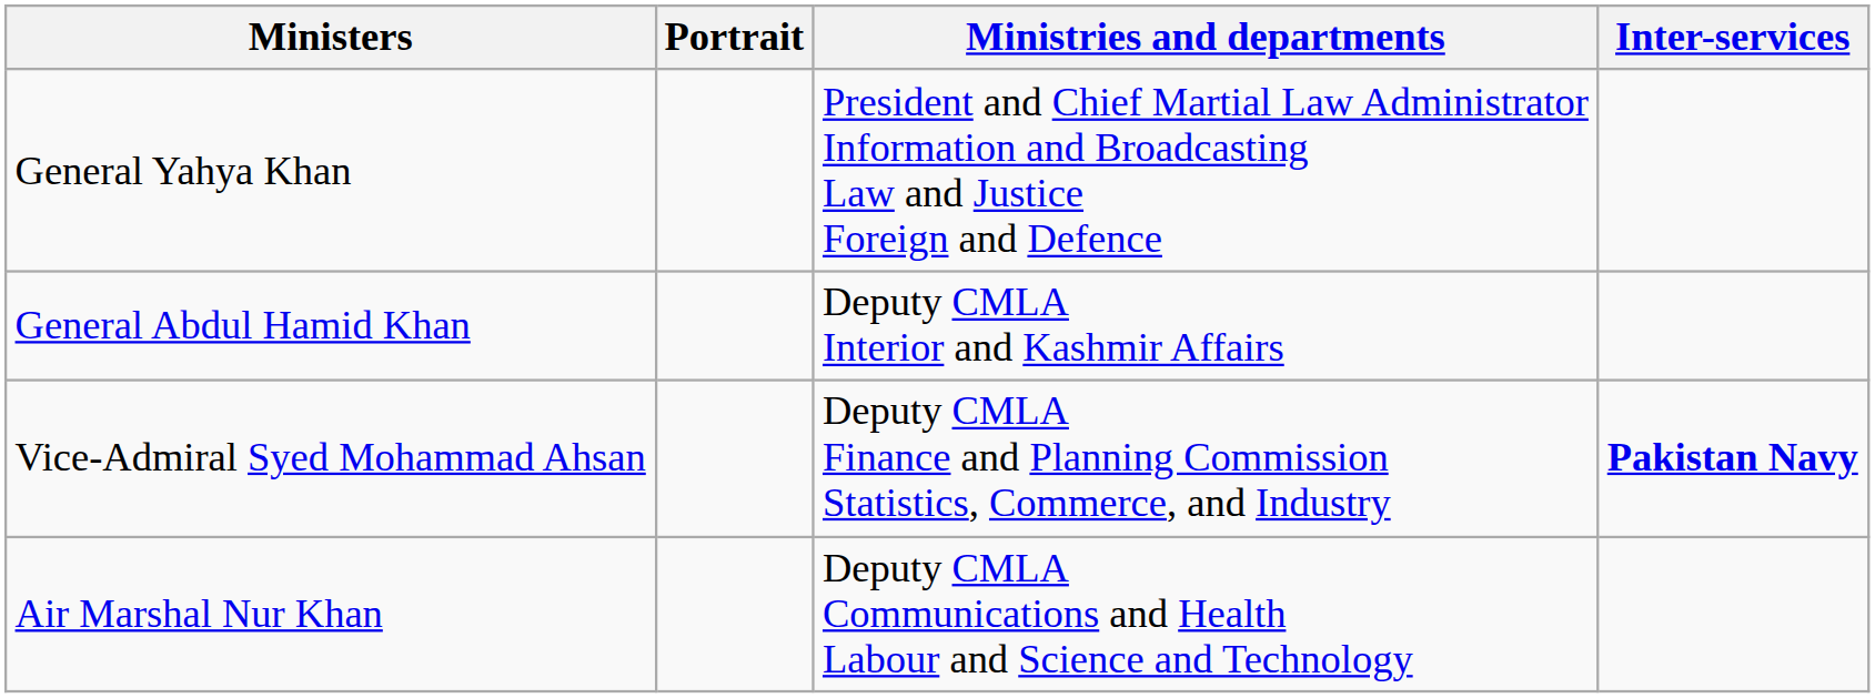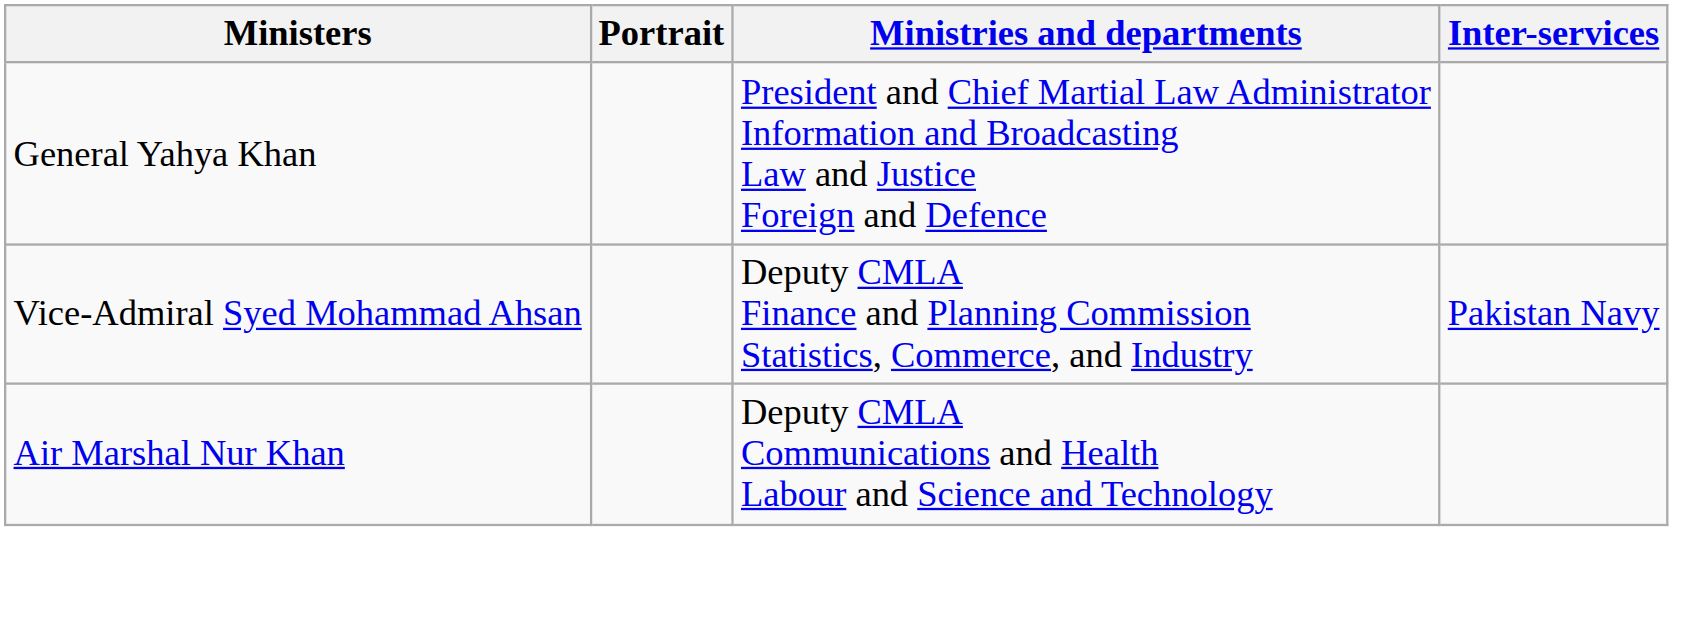 <table class="wikitable sortable">
 <tr>
 <th>Ministers</th>
 <th>Portrait</th>
 <th><a href='#'>Ministries and departments</a></th>
 <th><a href='#'>Inter-services</a></th>
 </tr>
 <tr>
 <td>General Yahya Khan</td>
 <td></td>
 <td><a href='#'>President</a> and <a href='#'>Chief Martial Law Administrator</a><br><a href='#'>Information and Broadcasting</a><br><a href='#'>Law</a> and <a href='#'>Justice</a><br><a href='#'>Foreign</a> and <a href='#'>Defence</a></td>
 <td></td>
 </tr>
 <tr>
-<td><a href='#'>General Abdul Hamid Khan</a></td>
-<td></td>
-<td>Deputy <a href='#'>CMLA</a><br><a href='#'>Interior</a> and <a href='#'>Kashmir Affairs</a></td>
-<td></td>
-</tr>
-<tr>
 <td>Vice-Admiral <a href='#'>Syed Mohammad Ahsan</a></td>
 <td></td>
 <td>Deputy <a href='#'>CMLA</a><br><a href='#'>Finance</a> and <a href='#'>Planning Commission</a><br><a href='#'>Statistics</a>, <a href='#'>Commerce</a>, and <a href='#'>Industry</a></td>
-<td><strong> <a href='#'>Pakistan Navy</a></strong></td>
+<td> <a href='#'>Pakistan Navy</a></td>
 </tr>
 <tr>
 <td><a href='#'>Air Marshal Nur Khan</a></td>
 <td></td>
 <td>Deputy <a href='#'>CMLA</a><br><a href='#'>Communications</a> and <a href='#'>Health</a><br><a href='#'>Labour</a> and <a href='#'>Science and Technology</a></td>
 <td></td>
 </tr>
 </table>
